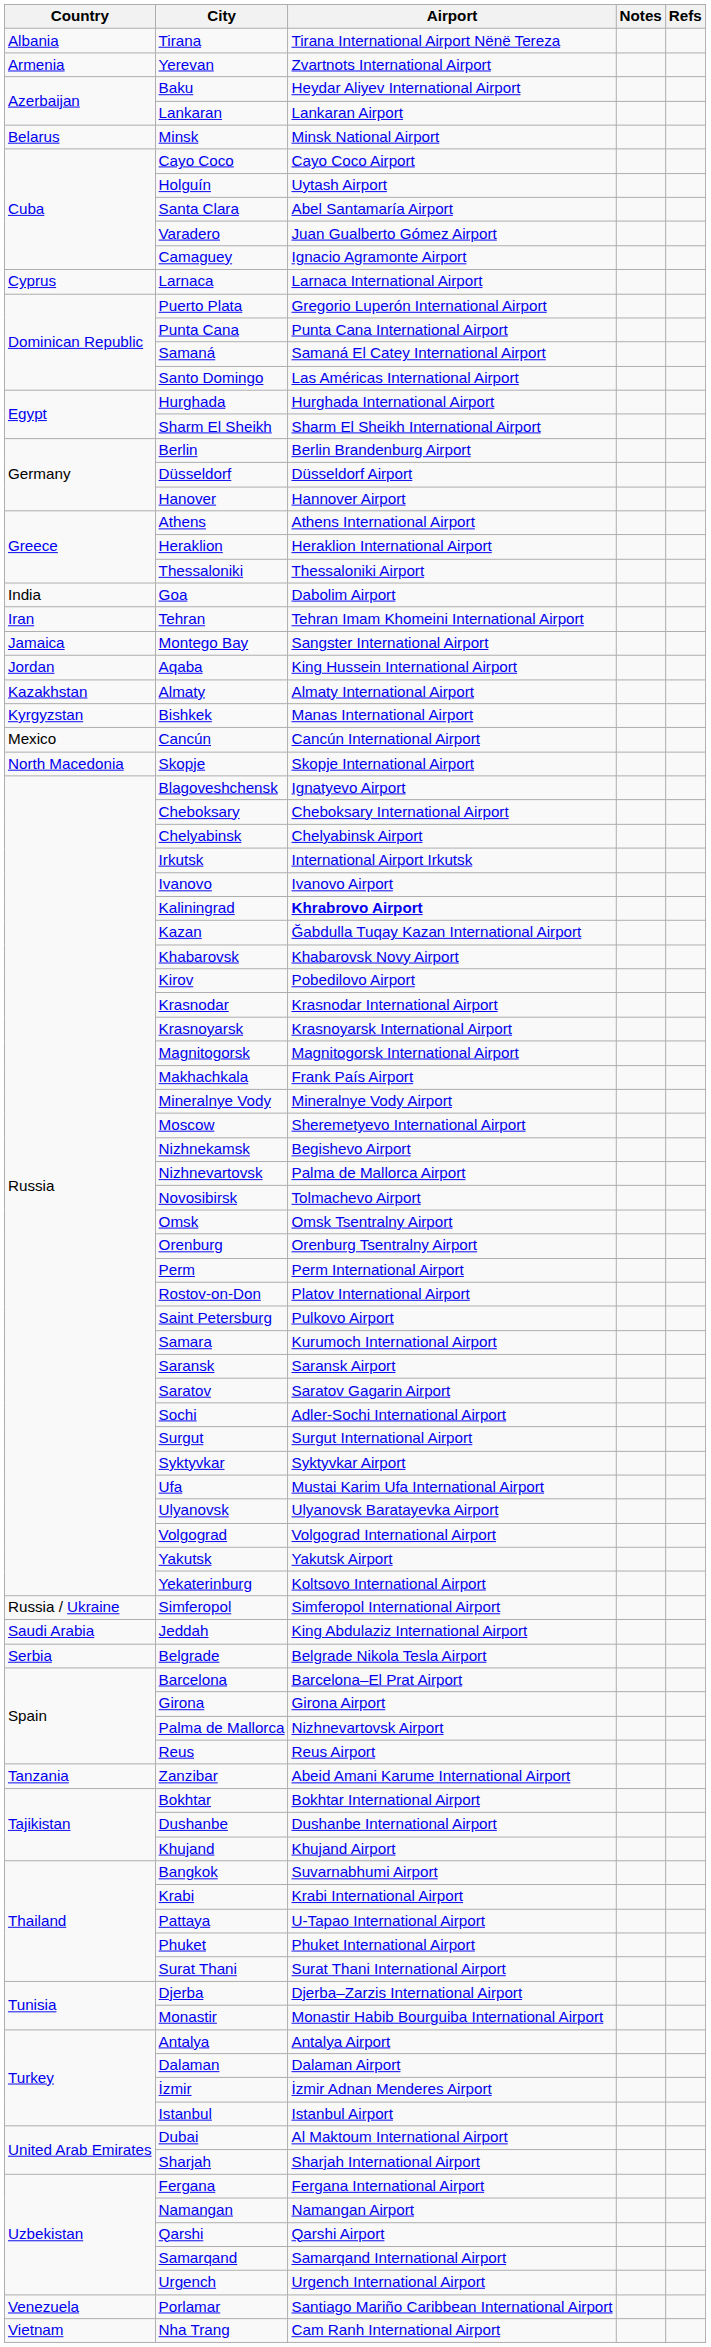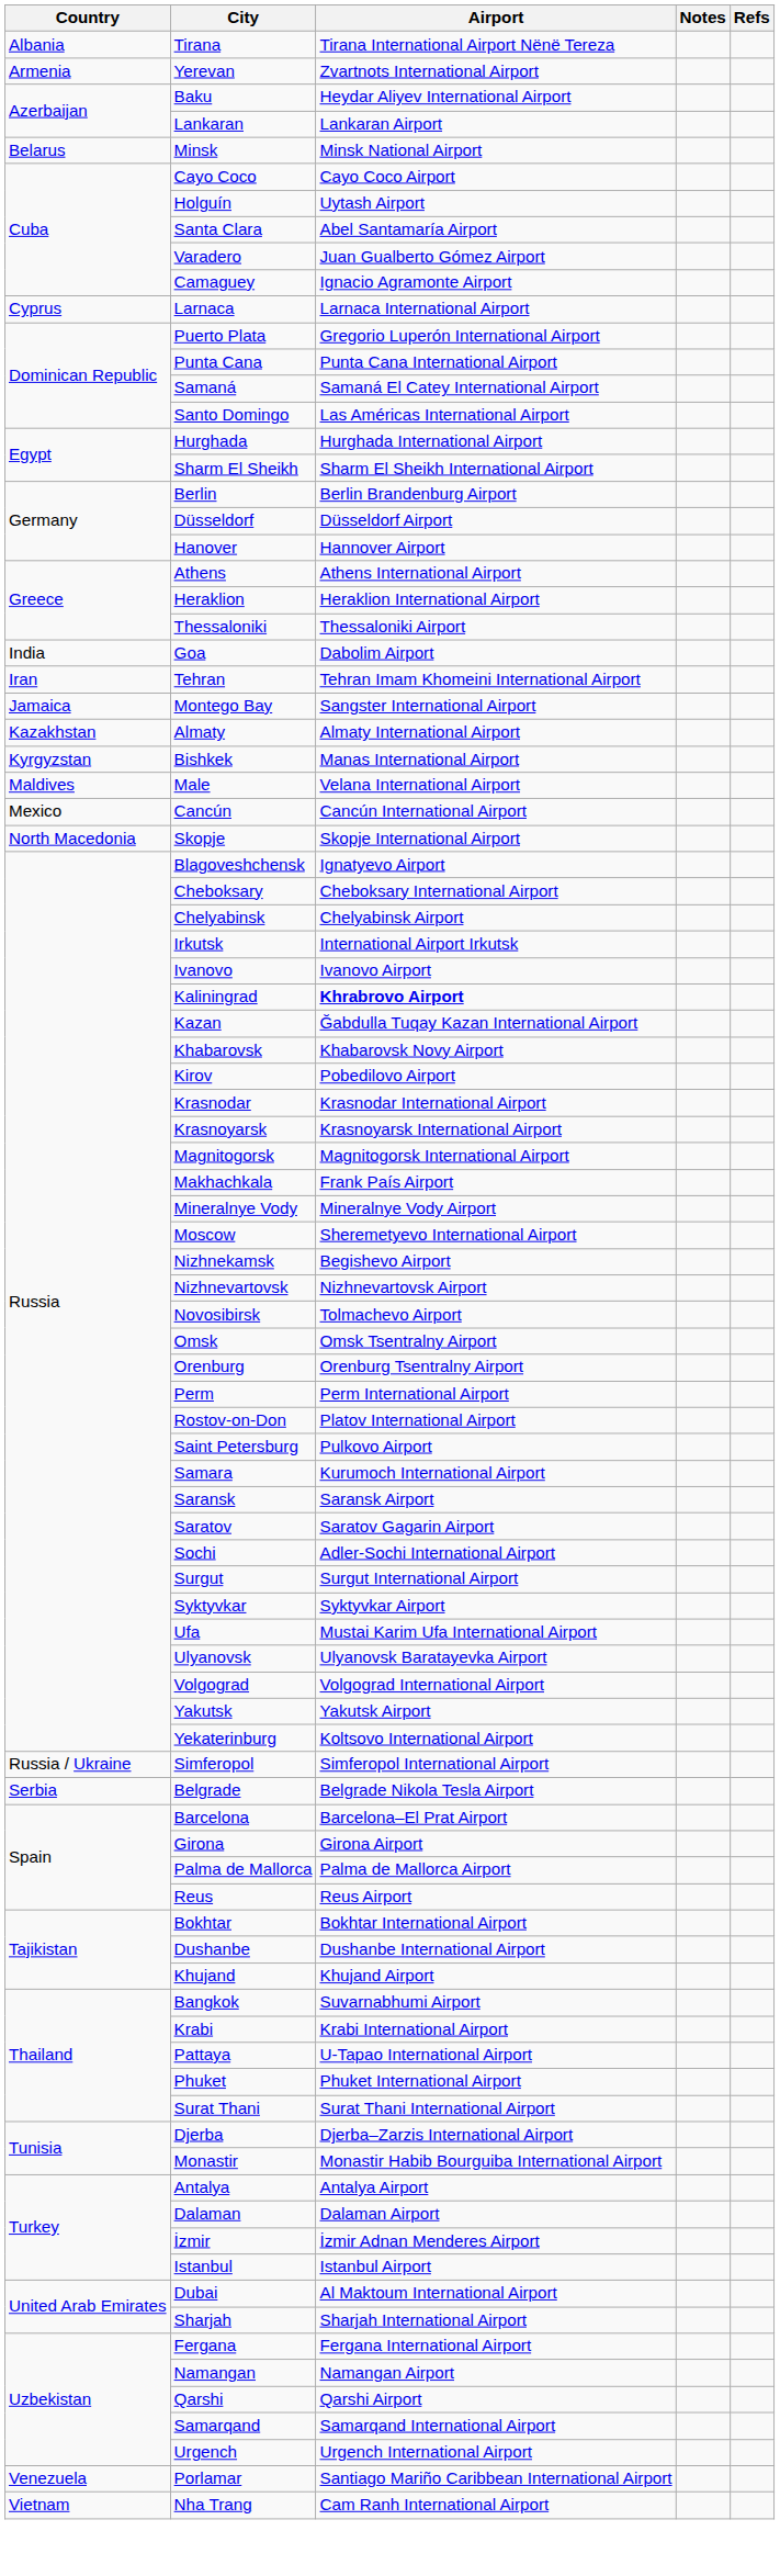 <table class="sortable wikitable">
 <tr>
 <th>Country</th>
 <th>City</th>
 <th>Airport</th>
 <th>Notes</th>
 <th>Refs</th>
 </tr>
 <tr>
 <td><a href='#'>Albania</a></td>
 <td><a href='#'>Tirana</a></td>
 <td><a href='#'>Tirana International Airport Nënë Tereza</a></td>
 <td></td>
 <td align=center></td>
 </tr>
 <tr>
 <td><a href='#'>Armenia</a></td>
 <td><a href='#'>Yerevan</a></td>
 <td><a href='#'>Zvartnots International Airport</a></td>
 <td></td>
 <td align=center></td>
 </tr>
 <tr>
 <td rowspan="2"><a href='#'>Azerbaijan</a></td>
 <td><a href='#'>Baku</a></td>
 <td><a href='#'>Heydar Aliyev International Airport</a></td>
 <td></td>
 <td align=center></td>
 </tr>
 <tr>
 <td><a href='#'>Lankaran</a></td>
 <td><a href='#'>Lankaran Airport</a></td>
 <td></td>
 <td align=center></td>
 </tr>
 <tr>
 <td><a href='#'>Belarus</a></td>
 <td><a href='#'>Minsk</a></td>
 <td><a href='#'>Minsk National Airport</a></td>
 <td></td>
 <td align=center></td>
 </tr>
 <tr>
 <td rowspan="5"><a href='#'>Cuba</a></td>
 <td><a href='#'>Cayo Coco</a></td>
 <td><a href='#'>Cayo Coco Airport</a></td>
 <td></td>
 <td align=center></td>
 </tr>
 <tr>
 <td><a href='#'>Holguín</a></td>
 <td><a href='#'>Uytash Airport</a></td>
 <td></td>
 <td align=center></td>
 </tr>
 <tr>
 <td><a href='#'>Santa Clara</a></td>
 <td><a href='#'>Abel Santamaría Airport</a></td>
 <td></td>
 <td align=center></td>
 </tr>
 <tr>
 <td><a href='#'>Varadero</a></td>
 <td><a href='#'>Juan Gualberto Gómez Airport</a></td>
 <td></td>
 <td align=center></td>
 </tr>
 <tr>
 <td><a href='#'>Camaguey</a></td>
 <td><a href='#'>Ignacio Agramonte Airport</a></td>
 <td></td>
 <td align=center></td>
 </tr>
 <tr>
 <td><a href='#'>Cyprus</a></td>
 <td><a href='#'>Larnaca</a></td>
 <td><a href='#'>Larnaca International Airport</a></td>
 <td></td>
 <td align=center></td>
 </tr>
 <tr>
 <td rowspan="4"><a href='#'>Dominican Republic</a></td>
 <td><a href='#'>Puerto Plata</a></td>
 <td><a href='#'>Gregorio Luperón International Airport</a></td>
 <td></td>
 <td align=center></td>
 </tr>
 <tr>
 <td><a href='#'>Punta Cana</a></td>
 <td><a href='#'>Punta Cana International Airport</a></td>
 <td></td>
 <td align=center></td>
 </tr>
 <tr>
 <td><a href='#'>Samaná</a></td>
 <td><a href='#'>Samaná El Catey International Airport</a></td>
 <td></td>
 <td align=center></td>
 </tr>
 <tr>
 <td><a href='#'>Santo Domingo</a></td>
 <td><a href='#'>Las Américas International Airport</a></td>
 <td></td>
 <td align=center></td>
 </tr>
 <tr>
 <td rowspan="2"><a href='#'>Egypt</a></td>
 <td><a href='#'>Hurghada</a></td>
 <td><a href='#'>Hurghada International Airport</a></td>
 <td></td>
 <td align=center></td>
 </tr>
 <tr>
 <td><a href='#'>Sharm El Sheikh</a></td>
 <td><a href='#'>Sharm El Sheikh International Airport</a></td>
 <td></td>
 <td align=center></td>
 </tr>
 <tr>
 <td rowspan="3">Germany</td>
 <td><a href='#'>Berlin</a></td>
 <td><a href='#'>Berlin Brandenburg Airport</a></td>
 <td></td>
 <td align=center></td>
 </tr>
 <tr>
 <td><a href='#'>Düsseldorf</a></td>
 <td><a href='#'>Düsseldorf Airport</a></td>
 <td></td>
 <td align=center></td>
 </tr>
 <tr>
 <td><a href='#'>Hanover</a></td>
 <td><a href='#'>Hannover Airport</a></td>
 <td></td>
 <td align=center></td>
 </tr>
 <tr>
 <td rowspan="3"><a href='#'>Greece</a></td>
 <td><a href='#'>Athens</a></td>
 <td><a href='#'>Athens International Airport</a></td>
 <td></td>
 <td align=center></td>
 </tr>
 <tr>
 <td><a href='#'>Heraklion</a></td>
 <td><a href='#'>Heraklion International Airport</a></td>
 <td></td>
 <td align=center></td>
 </tr>
 <tr>
 <td><a href='#'>Thessaloniki</a></td>
 <td><a href='#'>Thessaloniki Airport</a></td>
 <td></td>
 <td align=center></td>
 </tr>
 <tr>
 <td>India</td>
 <td><a href='#'>Goa</a></td>
 <td><a href='#'>Dabolim Airport</a></td>
 <td></td>
 <td align=center></td>
 </tr>
 <tr>
 <td><a href='#'>Iran</a></td>
 <td><a href='#'>Tehran</a></td>
 <td><a href='#'>Tehran Imam Khomeini International Airport</a></td>
 <td></td>
 <td align=center></td>
 </tr>
 <tr>
 <td><a href='#'>Jamaica</a></td>
 <td><a href='#'>Montego Bay</a></td>
 <td><a href='#'>Sangster International Airport</a></td>
 <td></td>
 <td align=center></td>
 </tr>
 <tr>
-<td><a href='#'>Jordan</a></td>
-<td><a href='#'>Aqaba</a></td>
-<td><a href='#'>King Hussein International Airport</a></td>
-<td></td>
-<td align=center></td>
-</tr>
-<tr>
 <td><a href='#'>Kazakhstan</a></td>
 <td><a href='#'>Almaty</a></td>
 <td><a href='#'>Almaty International Airport</a></td>
 <td></td>
 <td align=center></td>
 </tr>
 <tr>
 <td><a href='#'>Kyrgyzstan</a></td>
 <td><a href='#'>Bishkek</a></td>
 <td><a href='#'>Manas International Airport</a></td>
 <td></td>
 <td></td>
+</tr>
+<tr>
+<td><a href='#'>Maldives</a></td>
+<td><a href='#'>Male</a></td>
+<td><a href='#'>Velana International Airport</a></td>
+<td></td>
+<td align=center></td>
 </tr>
 <tr>
 <td>Mexico</td>
 <td><a href='#'>Cancún</a></td>
 <td><a href='#'>Cancún International Airport</a></td>
 <td></td>
 <td align=center></td>
 </tr>
 <tr>
 <td><a href='#'>North Macedonia</a></td>
 <td><a href='#'>Skopje</a></td>
 <td><a href='#'>Skopje International Airport</a></td>
 <td></td>
 <td align=center></td>
 </tr>
 <tr>
 <td rowspan="34">Russia</td>
 <td><a href='#'>Blagoveshchensk</a></td>
 <td><a href='#'>Ignatyevo Airport</a></td>
 <td align=center></td>
 <td align=center></td>
 </tr>
 <tr>
 <td><a href='#'>Cheboksary</a></td>
 <td><a href='#'>Cheboksary International Airport</a></td>
 <td align=center></td>
 <td align=center></td>
 </tr>
 <tr>
 <td><a href='#'>Chelyabinsk</a></td>
 <td><a href='#'>Chelyabinsk Airport</a></td>
 <td align=center></td>
 <td align=center></td>
 </tr>
 <tr>
 <td><a href='#'>Irkutsk</a></td>
 <td><a href='#'>International Airport Irkutsk</a></td>
 <td align=center></td>
 <td align=center></td>
 </tr>
 <tr>
 <td><a href='#'>Ivanovo</a></td>
 <td><a href='#'>Ivanovo Airport</a></td>
 <td></td>
 <td align=center></td>
 </tr>
 <tr>
 <td><a href='#'>Kaliningrad</a></td>
 <td><strong><a href='#'>Khrabrovo Airport</a></strong></td>
 <td></td>
 <td align=center></td>
 </tr>
 <tr>
 <td><a href='#'>Kazan</a></td>
 <td><a href='#'>Ğabdulla Tuqay Kazan International Airport</a></td>
 <td></td>
 <td align=center></td>
 </tr>
 <tr>
 <td><a href='#'>Khabarovsk</a></td>
 <td><a href='#'>Khabarovsk Novy Airport</a></td>
 <td></td>
 <td align=center></td>
 </tr>
 <tr>
 <td><a href='#'>Kirov</a></td>
 <td><a href='#'>Pobedilovo Airport</a></td>
 <td></td>
 <td align=center></td>
 </tr>
 <tr>
 <td><a href='#'>Krasnodar</a></td>
 <td><a href='#'>Krasnodar International Airport</a></td>
 <td></td>
 <td align=center></td>
 </tr>
 <tr>
 <td><a href='#'>Krasnoyarsk</a></td>
 <td><a href='#'>Krasnoyarsk International Airport</a></td>
 <td align=center></td>
 <td align=center></td>
 </tr>
 <tr>
 <td><a href='#'>Magnitogorsk</a></td>
 <td><a href='#'>Magnitogorsk International Airport</a></td>
 <td></td>
 <td align=center></td>
 </tr>
 <tr>
 <td><a href='#'>Makhachkala</a></td>
 <td><a href='#'>Frank País Airport</a></td>
 <td></td>
 <td align=center></td>
 </tr>
 <tr>
 <td><a href='#'>Mineralnye Vody</a></td>
 <td><a href='#'>Mineralnye Vody Airport</a></td>
 <td align=center></td>
 <td align=center></td>
 </tr>
 <tr>
 <td><a href='#'>Moscow</a></td>
 <td><a href='#'>Sheremetyevo International Airport</a></td>
 <td></td>
 <td align=center></td>
 </tr>
 <tr>
 <td><a href='#'>Nizhnekamsk</a></td>
 <td><a href='#'>Begishevo Airport</a></td>
 <td align=center></td>
 <td align=center></td>
 </tr>
 <tr>
 <td><a href='#'>Nizhnevartovsk</a></td>
-<td><a href='#'>Palma de Mallorca Airport</a></td>
+<td><a href='#'>Nizhnevartovsk Airport</a></td>
 <td></td>
 <td align=center></td>
 </tr>
 <tr>
 <td><a href='#'>Novosibirsk</a></td>
 <td><a href='#'>Tolmachevo Airport</a></td>
 <td align=center></td>
 <td align=center></td>
 </tr>
 <tr>
 <td><a href='#'>Omsk</a></td>
 <td><a href='#'>Omsk Tsentralny Airport</a></td>
 <td align=center></td>
 <td align=center></td>
 </tr>
 <tr>
 <td><a href='#'>Orenburg</a></td>
 <td><a href='#'>Orenburg Tsentralny Airport</a></td>
 <td align=center></td>
 <td align=center></td>
 </tr>
 <tr>
 <td><a href='#'>Perm</a></td>
 <td><a href='#'>Perm International Airport</a></td>
 <td align=center></td>
 <td align=center></td>
 </tr>
 <tr>
 <td><a href='#'>Rostov-on-Don</a></td>
 <td><a href='#'>Platov International Airport</a></td>
 <td></td>
 <td align=center></td>
 </tr>
 <tr>
 <td><a href='#'>Saint Petersburg</a></td>
 <td><a href='#'>Pulkovo Airport</a></td>
 <td></td>
 <td align=center></td>
 </tr>
 <tr>
 <td><a href='#'>Samara</a></td>
 <td><a href='#'>Kurumoch International Airport</a></td>
 <td align=center></td>
 <td align=center></td>
 </tr>
 <tr>
 <td><a href='#'>Saransk</a></td>
 <td><a href='#'>Saransk Airport</a></td>
 <td></td>
 <td align=center></td>
 </tr>
 <tr>
 <td><a href='#'>Saratov</a></td>
 <td><a href='#'>Saratov Gagarin Airport</a></td>
 <td></td>
 <td align=center></td>
 </tr>
 <tr>
 <td><a href='#'>Sochi</a></td>
 <td><a href='#'>Adler-Sochi International Airport</a></td>
 <td></td>
 <td align=center></td>
 </tr>
 <tr>
 <td><a href='#'>Surgut</a></td>
 <td><a href='#'>Surgut International Airport</a></td>
 <td></td>
 <td align=center></td>
 </tr>
 <tr>
 <td><a href='#'>Syktyvkar</a></td>
 <td><a href='#'>Syktyvkar Airport</a></td>
 <td></td>
 <td align=center></td>
 </tr>
 <tr>
 <td><a href='#'>Ufa</a></td>
 <td><a href='#'>Mustai Karim Ufa International Airport</a></td>
 <td></td>
 <td align=center></td>
 </tr>
 <tr>
 <td><a href='#'>Ulyanovsk</a></td>
 <td><a href='#'>Ulyanovsk Baratayevka Airport</a></td>
 <td></td>
 <td align=center></td>
 </tr>
 <tr>
 <td><a href='#'>Volgograd</a></td>
 <td><a href='#'>Volgograd International Airport</a></td>
 <td align=center></td>
 <td align=center></td>
 </tr>
 <tr>
 <td><a href='#'>Yakutsk</a></td>
 <td><a href='#'>Yakutsk Airport</a></td>
 <td align=center></td>
 <td align=center></td>
 </tr>
 <tr>
 <td><a href='#'>Yekaterinburg</a></td>
 <td><a href='#'>Koltsovo International Airport</a></td>
 <td align=center></td>
 <td align=center></td>
 </tr>
 <tr>
 <td>Russia / <a href='#'>Ukraine</a></td>
 <td><a href='#'>Simferopol</a></td>
 <td><a href='#'>Simferopol International Airport</a></td>
 <td></td>
 <td align=center></td>
 </tr>
 <tr>
-<td><a href='#'>Saudi Arabia</a></td>
-<td><a href='#'>Jeddah</a></td>
-<td><a href='#'>King Abdulaziz International Airport</a></td>
-<td></td>
-<td align=center></td>
-</tr>
-<tr>
 <td><a href='#'>Serbia</a></td>
 <td><a href='#'>Belgrade</a></td>
 <td><a href='#'>Belgrade Nikola Tesla Airport</a></td>
 <td></td>
 <td align=center></td>
 </tr>
 <tr>
 <td rowspan="4">Spain</td>
 <td><a href='#'>Barcelona</a></td>
 <td><a href='#'>Barcelona–El Prat Airport</a></td>
 <td></td>
 <td align=center></td>
 </tr>
 <tr>
 <td><a href='#'>Girona</a></td>
 <td><a href='#'>Girona Airport</a></td>
 <td></td>
 <td align=center></td>
 </tr>
 <tr>
 <td><a href='#'>Palma de Mallorca</a></td>
-<td><a href='#'>Nizhnevartovsk Airport</a></td>
+<td><a href='#'>Palma de Mallorca Airport</a></td>
 <td></td>
 <td align=center></td>
 </tr>
 <tr>
 <td><a href='#'>Reus</a></td>
 <td><a href='#'>Reus Airport</a></td>
-<td></td>
-<td align=center></td>
-</tr>
-<tr>
-<td><a href='#'>Tanzania</a></td>
-<td><a href='#'>Zanzibar</a></td>
-<td><a href='#'>Abeid Amani Karume International Airport</a></td>
 <td></td>
 <td align=center></td>
 </tr>
 <tr>
 <td rowspan="3"><a href='#'>Tajikistan</a></td>
 <td><a href='#'>Bokhtar</a></td>
 <td><a href='#'>Bokhtar International Airport</a></td>
 <td align=center></td>
 <td align=center></td>
 </tr>
 <tr>
 <td><a href='#'>Dushanbe</a></td>
 <td><a href='#'>Dushanbe International Airport</a></td>
 <td></td>
 <td></td>
 </tr>
 <tr>
 <td><a href='#'>Khujand</a></td>
 <td><a href='#'>Khujand Airport</a></td>
 <td align=center></td>
 <td align=center></td>
 </tr>
 <tr>
 <td rowspan="5"><a href='#'>Thailand</a></td>
 <td><a href='#'>Bangkok</a></td>
 <td><a href='#'>Suvarnabhumi Airport</a></td>
 <td></td>
 <td align=center></td>
 </tr>
 <tr>
 <td><a href='#'>Krabi</a></td>
 <td><a href='#'>Krabi International Airport</a></td>
 <td></td>
 <td align=center></td>
 </tr>
 <tr>
 <td><a href='#'>Pattaya</a></td>
 <td><a href='#'>U-Tapao International Airport</a></td>
 <td></td>
 <td align=center></td>
 </tr>
 <tr>
 <td><a href='#'>Phuket</a></td>
 <td><a href='#'>Phuket International Airport</a></td>
 <td></td>
 <td align=center></td>
 </tr>
 <tr>
 <td><a href='#'>Surat Thani</a></td>
 <td><a href='#'>Surat Thani International Airport</a></td>
 <td></td>
 <td align=center></td>
 </tr>
 <tr>
 <td rowspan="2"><a href='#'>Tunisia</a></td>
 <td><a href='#'>Djerba</a></td>
 <td><a href='#'>Djerba–Zarzis International Airport</a></td>
 <td></td>
 <td align=center></td>
 </tr>
 <tr>
 <td><a href='#'>Monastir</a></td>
 <td><a href='#'>Monastir Habib Bourguiba International Airport</a></td>
 <td></td>
 <td align=center></td>
 </tr>
 <tr>
 <td rowspan="4"><a href='#'>Turkey</a></td>
 <td><a href='#'>Antalya</a></td>
 <td><a href='#'>Antalya Airport</a></td>
 <td></td>
 <td align=center></td>
 </tr>
 <tr>
 <td><a href='#'>Dalaman</a></td>
 <td><a href='#'>Dalaman Airport</a></td>
 <td></td>
 <td align=center></td>
 </tr>
 <tr>
 <td><a href='#'>İzmir</a></td>
 <td><a href='#'>İzmir Adnan Menderes Airport</a></td>
 <td></td>
 <td align=center></td>
 </tr>
 <tr>
 <td><a href='#'>Istanbul</a></td>
 <td><a href='#'>Istanbul Airport</a></td>
 <td></td>
 <td align=center></td>
 </tr>
 <tr>
 <td rowspan="2"><a href='#'>United Arab Emirates</a></td>
 <td><a href='#'>Dubai</a></td>
 <td><a href='#'>Al Maktoum International Airport</a></td>
 <td></td>
 <td align=center></td>
 </tr>
 <tr>
 <td><a href='#'>Sharjah</a></td>
 <td><a href='#'>Sharjah International Airport</a></td>
 <td></td>
 <td align=center></td>
 </tr>
 <tr>
 <td rowspan="5"><a href='#'>Uzbekistan</a></td>
 <td><a href='#'>Fergana</a></td>
 <td><a href='#'>Fergana International Airport</a></td>
 <td></td>
 <td align=center></td>
 </tr>
 <tr>
 <td><a href='#'>Namangan</a></td>
 <td><a href='#'>Namangan Airport</a></td>
 <td></td>
 <td align=center></td>
 </tr>
 <tr>
 <td><a href='#'>Qarshi</a></td>
 <td><a href='#'>Qarshi Airport</a></td>
 <td></td>
 <td align=center></td>
 </tr>
 <tr>
 <td><a href='#'>Samarqand</a></td>
 <td><a href='#'>Samarqand International Airport</a></td>
 <td></td>
 <td align=center></td>
 </tr>
 <tr>
 <td><a href='#'>Urgench</a></td>
 <td><a href='#'>Urgench International Airport</a></td>
 <td></td>
 <td align=center></td>
 </tr>
 <tr>
 <td><a href='#'>Venezuela</a></td>
 <td><a href='#'>Porlamar</a></td>
 <td><a href='#'>Santiago Mariño Caribbean International Airport</a></td>
 <td></td>
 <td align=center></td>
 </tr>
 <tr>
 <td><a href='#'>Vietnam</a></td>
 <td><a href='#'>Nha Trang</a></td>
 <td><a href='#'>Cam Ranh International Airport</a></td>
 <td></td>
 <td align=center></td>
 </tr>
 </table>
